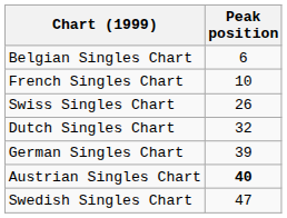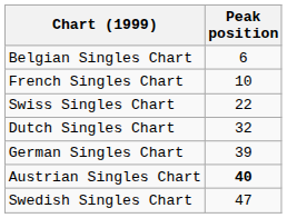 <table class="wikitable">
 <tr>
 <th align="center">Chart (1999)</th>
 <th align="center">Peak<br>position</th>
 </tr>
 <tr>
 <td align="left">Belgian Singles Chart</td>
 <td align="center">6</td>
 </tr>
 <tr>
 <td align="left">French Singles Chart</td>
 <td align="center">10</td>
 </tr>
 <tr>
 <td align="left">Swiss Singles Chart</td>
-<td align="center">26</td>
+<td align="center">22</td>
 </tr>
 <tr>
 <td align="left">Dutch Singles Chart</td>
 <td align="center">32</td>
 </tr>
 <tr>
 <td align="left">German Singles Chart</td>
 <td align="center">39</td>
 </tr>
 <tr>
 <td align="left">Austrian Singles Chart</td>
 <td align="center"><strong>40</strong></td>
 </tr>
 <tr>
 <td align="left">Swedish Singles Chart</td>
 <td align="center">47</td>
 </tr>
 </table>
